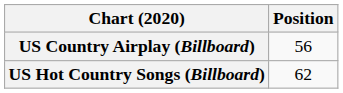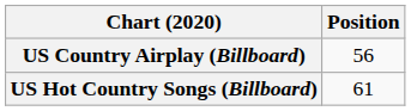 <table class="wikitable sortable plainrowheaders" style="text-align:center">
 <tr>
 <th scope="col">Chart (2020)</th>
 <th scope="col">Position</th>
 </tr>
 <tr>
 <th scope="row">US Country Airplay (<em>Billboard</em>)</th>
 <td>56</td>
 </tr>
 <tr>
 <th scope="row">US Hot Country Songs (<em>Billboard</em>)</th>
-<td>62</td>
+<td>61</td>
 </tr>
 </table>
